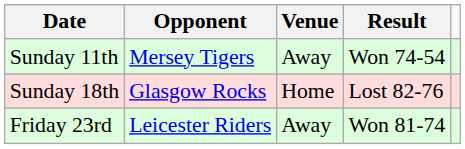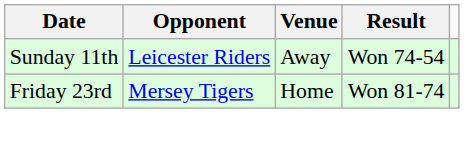 <table class="wikitable">
 <tr>
 <th>Date</th>
 <th>Opponent</th>
 <th>Venue</th>
 <th>Result</th>
 </tr>
 <tr style="background: #ddffdd;">
 <td>Sunday 11th</td>
-<td><a href='#'>Mersey Tigers</a></td>
+<td><a href='#'>Leicester Riders</a></td>
 <td>Away</td>
 <td>Won 74-54</td>
 <td style="text-align:center;"></td>
 </tr>
-<tr style="background: #ffdddd;">
-<td>Sunday 18th</td>
-<td><a href='#'>Glasgow Rocks</a></td>
-<td>Home</td>
-<td>Lost 82-76</td>
-<td style="text-align:center;"></td>
-</tr>
 <tr style="background: #ddffdd;">
 <td>Friday 23rd</td>
-<td><a href='#'>Leicester Riders</a></td>
-<td>Away</td>
+<td><a href='#'>Mersey Tigers</a></td>
+<td>Home</td>
 <td>Won 81-74</td>
 <td style="text-align:center;"></td>
 </tr>
 </table>
